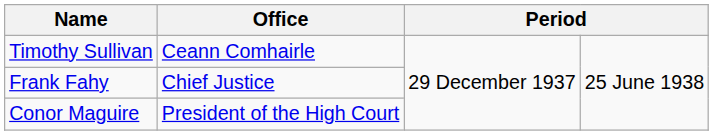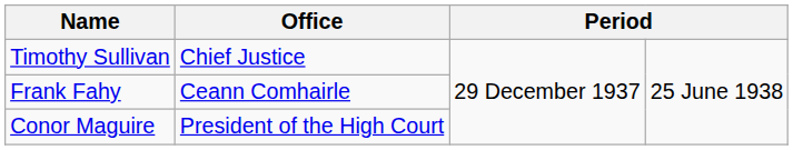 <table class="wikitable">
 <tr>
 <th>Name</th>
 <th>Office</th>
 <th colspan=2>Period</th>
 </tr>
 <tr>
 <td><a href='#'>Timothy Sullivan</a></td>
-<td><a href='#'>Ceann Comhairle</a></td>
+<td><a href='#'>Chief Justice</a></td>
 <td rowspan=3>29 December 1937</td>
 <td rowspan=3>25 June 1938</td>
 </tr>
 <tr>
 <td><a href='#'>Frank Fahy</a></td>
-<td><a href='#'>Chief Justice</a></td>
+<td><a href='#'>Ceann Comhairle</a></td>
 </tr>
 <tr>
 <td><a href='#'>Conor Maguire</a></td>
 <td><a href='#'>President of the High Court</a></td>
 </tr>
 </table>
